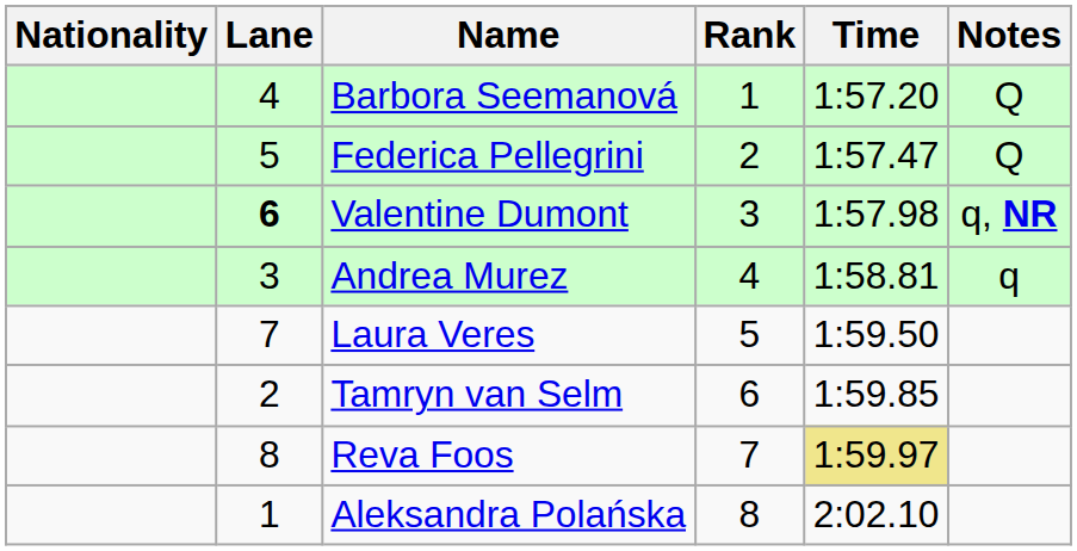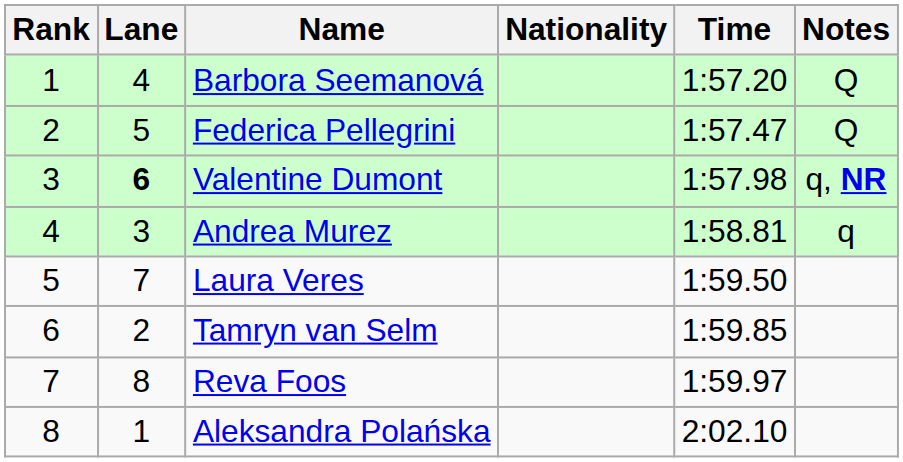 <table class="wikitable sortable" style="text-align:center">
 <tr>
-<th>Nationality</th>
+<th>Rank</th>
 <th>Lane</th>
 <th>Name</th>
-<th>Rank</th>
+<th>Nationality</th>
 <th>Time</th>
 <th>Notes</th>
 </tr>
 <tr bgcolor=ccffcc>
-<td align=left></td>
+<td>1</td>
 <td>4</td>
 <td align=left><a href='#'>Barbora Seemanová</a></td>
-<td>1</td>
+<td align=left></td>
 <td>1:57.20</td>
 <td>Q</td>
 </tr>
 <tr bgcolor=ccffcc>
-<td align=left></td>
+<td>2</td>
 <td>5</td>
 <td align=left><a href='#'>Federica Pellegrini</a></td>
-<td>2</td>
+<td align=left></td>
 <td>1:57.47</td>
 <td>Q</td>
 </tr>
 <tr bgcolor=ccffcc>
-<td align=left></td>
+<td>3</td>
 <td><strong>6</strong></td>
 <td align=left><a href='#'>Valentine Dumont</a></td>
-<td>3</td>
+<td align=left></td>
 <td>1:57.98</td>
 <td>q, <strong><a href='#'>NR</a></strong></td>
 </tr>
 <tr bgcolor=ccffcc>
-<td align=left></td>
+<td>4</td>
 <td>3</td>
 <td align=left><a href='#'>Andrea Murez</a></td>
-<td>4</td>
+<td align=left></td>
 <td>1:58.81</td>
 <td>q</td>
 </tr>
 <tr>
-<td align=left></td>
+<td>5</td>
 <td>7</td>
 <td align=left><a href='#'>Laura Veres</a></td>
-<td>5</td>
+<td align=left></td>
 <td>1:59.50</td>
 <td></td>
 </tr>
 <tr>
-<td align=left></td>
+<td>6</td>
 <td>2</td>
 <td align=left><a href='#'>Tamryn van Selm</a></td>
-<td>6</td>
+<td align=left></td>
 <td>1:59.85</td>
 <td></td>
 </tr>
 <tr>
-<td align=left></td>
+<td>7</td>
 <td>8</td>
 <td align=left><a href='#'>Reva Foos</a></td>
-<td>7</td>
-<td style="background: khaki;">1:59.97</td>
+<td align=left></td>
+<td>1:59.97</td>
 <td></td>
 </tr>
 <tr>
-<td align=left></td>
+<td>8</td>
 <td>1</td>
 <td align=left><a href='#'>Aleksandra Polańska</a></td>
-<td>8</td>
+<td align=left></td>
 <td>2:02.10</td>
 <td></td>
 </tr>
 </table>
